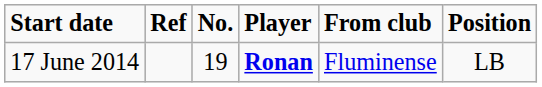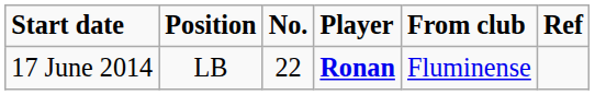 <table class="wikitable sortable">
 <tr>
 <td><strong>Start date</strong></td>
-<td><strong>Ref</strong></td>
+<td><strong>Position</strong></td>
 <td><strong>No.</strong></td>
 <td><strong>Player</strong></td>
 <td><strong>From club</strong></td>
-<td><strong>Position</strong></td>
+<td><strong>Ref</strong></td>
 </tr>
 <tr>
 <td>17 June 2014</td>
-<td></td>
-<td style="text-align:center;">19</td>
+<td style="text-align:center;">LB</td>
+<td style="text-align:center;">22</td>
 <td style="text-align:left;"><strong> <a href='#'>Ronan</a></strong></td>
 <td style="text-align:left;"> <a href='#'>Fluminense</a></td>
-<td style="text-align:center;">LB</td>
+<td></td>
 </tr>
 </table>
